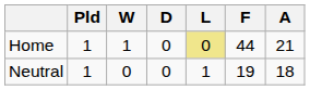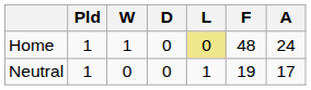 <table class="wikitable" border="1">
 <tr>
 <th width=40></th>
 <th width=30>Pld</th>
 <th width=30>W</th>
 <th width=30>D</th>
 <th width=30>L</th>
 <th width=30>F</th>
 <th width=30>A</th>
 </tr>
 <tr>
 <td>Home</td>
 <td align=center>1</td>
 <td align=center>1</td>
 <td align=center>0</td>
 <td align=center style="background: khaki;">0</td>
-<td align=center>44</td>
-<td align=center>21</td>
+<td align=center>48</td>
+<td align=center>24</td>
 </tr>
 <tr>
 <td>Neutral</td>
 <td align=center>1</td>
 <td align=center>0</td>
 <td align=center>0</td>
 <td align=center>1</td>
 <td align=center>19</td>
-<td align=center>18</td>
+<td align=center>17</td>
 </tr>
 </table>
